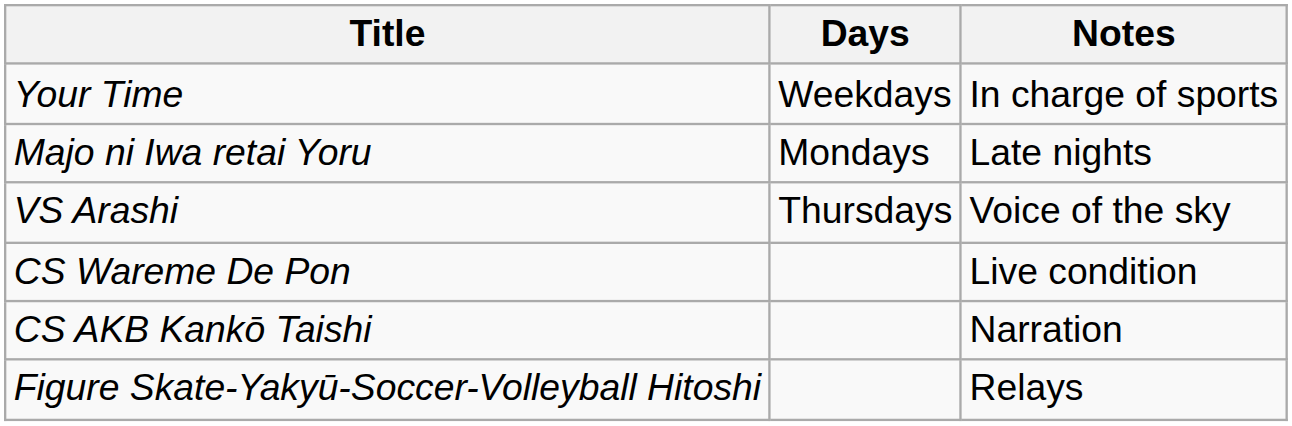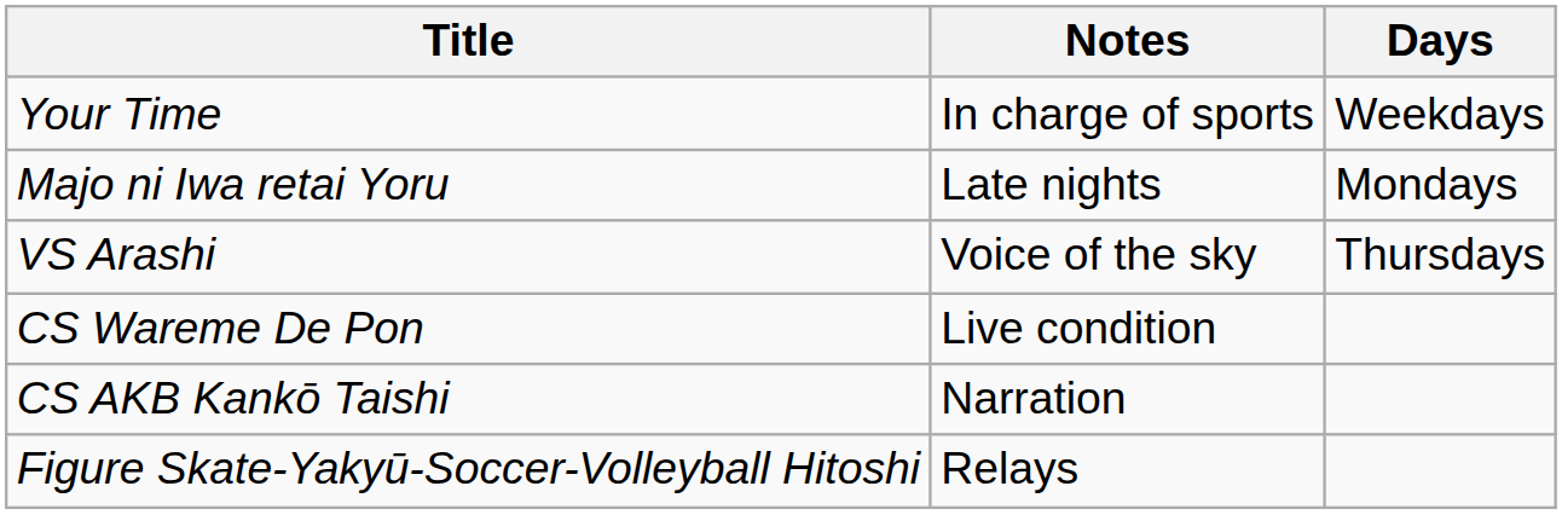 <table class="wikitable">
 <tr>
 <th>Title</th>
+<th>Notes</th>
 <th>Days</th>
-<th>Notes</th>
 </tr>
 <tr>
 <td><em>Your Time</em></td>
+<td>In charge of sports</td>
 <td>Weekdays</td>
-<td>In charge of sports</td>
 </tr>
 <tr>
 <td><em>Majo ni Iwa retai Yoru</em></td>
+<td>Late nights</td>
 <td>Mondays</td>
-<td>Late nights</td>
 </tr>
 <tr>
 <td><em>VS Arashi</em></td>
+<td>Voice of the sky</td>
 <td>Thursdays</td>
-<td>Voice of the sky</td>
 </tr>
 <tr>
 <td><em>CS Wareme De Pon</em></td>
+<td>Live condition</td>
 <td></td>
-<td>Live condition</td>
 </tr>
 <tr>
 <td><em>CS AKB Kankō Taishi</em></td>
+<td>Narration</td>
 <td></td>
-<td>Narration</td>
 </tr>
 <tr>
 <td><em>Figure Skate-Yakyū-Soccer-Volleyball Hitoshi</em></td>
+<td>Relays</td>
 <td></td>
-<td>Relays</td>
 </tr>
 </table>
